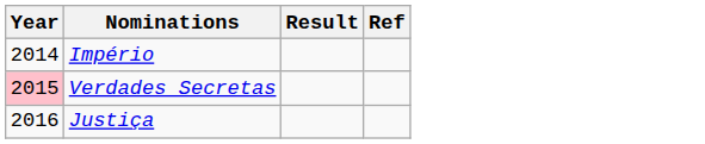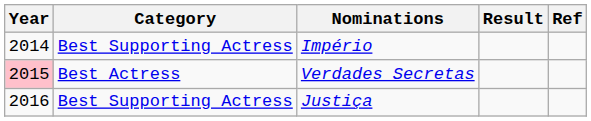 <table class="wikitable">
 <tr>
 <th>Year</th>
+<th>Category</th>
 <th>Nominations</th>
 <th>Result</th>
 <th>Ref</th>
 </tr>
 <tr>
 <td>2014</td>
+<td><a href='#'>Best Supporting Actress</a></td>
 <td><em><a href='#'>Império</a></em></td>
 <td></td>
 <td></td>
 </tr>
 <tr>
 <td style="background: pink;">2015</td>
+<td><a href='#'>Best Actress</a></td>
 <td><em><a href='#'>Verdades Secretas</a></em></td>
 <td></td>
 <td></td>
 </tr>
 <tr>
 <td>2016</td>
+<td><a href='#'>Best Supporting Actress</a></td>
 <td><em><a href='#'>Justiça</a></em></td>
 <td></td>
 <td></td>
 </tr>
 </table>
